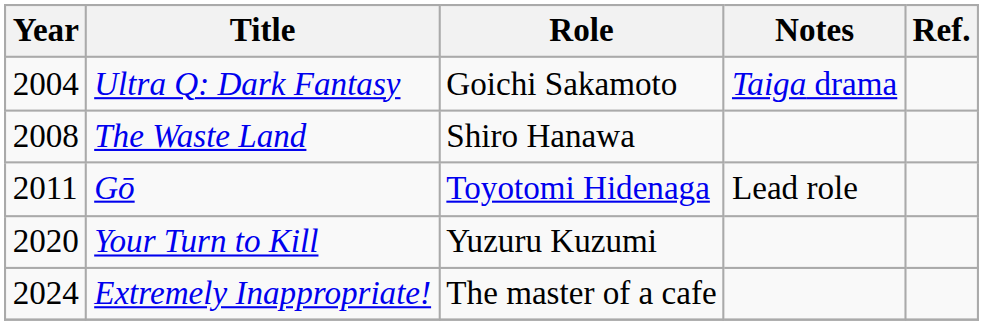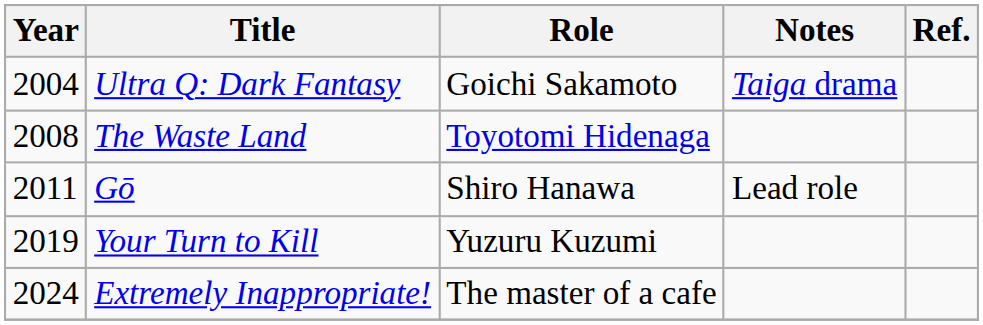 <table class="wikitable">
 <tr>
 <th>Year</th>
 <th>Title</th>
 <th>Role</th>
 <th>Notes</th>
 <th>Ref.</th>
 </tr>
 <tr>
 <td>2004</td>
 <td><em><a href='#'>Ultra Q: Dark Fantasy</a></em></td>
 <td>Goichi Sakamoto</td>
 <td><a href='#'><em>Taiga</em> drama</a></td>
 <td></td>
 </tr>
 <tr>
 <td>2008</td>
 <td><em><a href='#'>The Waste Land</a></em></td>
-<td>Shiro Hanawa</td>
+<td><a href='#'>Toyotomi Hidenaga</a></td>
 <td></td>
 <td></td>
 </tr>
 <tr>
 <td>2011</td>
 <td><em><a href='#'>Gō</a></em></td>
-<td><a href='#'>Toyotomi Hidenaga</a></td>
+<td>Shiro Hanawa</td>
 <td>Lead role</td>
 <td></td>
 </tr>
 <tr>
-<td>2020</td>
+<td>2019</td>
 <td><em><a href='#'>Your Turn to Kill</a></em></td>
 <td>Yuzuru Kuzumi</td>
 <td></td>
 <td></td>
 </tr>
 <tr>
 <td>2024</td>
 <td><em><a href='#'>Extremely Inappropriate!</a></em></td>
 <td>The master of a cafe</td>
 <td></td>
 <td></td>
 </tr>
 <tr>
 </tr>
 </table>
